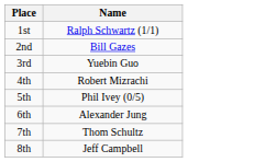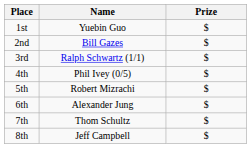 <table class="wikitable" style="text-align:center">
 <tr>
 <th width="50">Place</th>
 <th width="200">Name</th>
+<th width="125">Prize</th>
 </tr>
 <tr>
 <td>1st</td>
-<td><a href='#'>Ralph Schwartz</a> (1/1)</td>
+<td>Yuebin Guo</td>
+<td>$</td>
 </tr>
 <tr>
 <td>2nd</td>
 <td><a href='#'>Bill Gazes</a></td>
+<td>$</td>
 </tr>
 <tr>
 <td>3rd</td>
-<td>Yuebin Guo</td>
+<td><a href='#'>Ralph Schwartz</a> (1/1)</td>
+<td>$</td>
 </tr>
 <tr>
 <td>4th</td>
-<td>Robert Mizrachi</td>
+<td>Phil Ivey (0/5)</td>
+<td>$</td>
 </tr>
 <tr>
 <td>5th</td>
-<td>Phil Ivey (0/5)</td>
+<td>Robert Mizrachi</td>
+<td>$</td>
 </tr>
 <tr>
 <td>6th</td>
 <td>Alexander Jung</td>
+<td>$</td>
 </tr>
 <tr>
 <td>7th</td>
 <td>Thom Schultz</td>
+<td>$</td>
 </tr>
 <tr>
 <td>8th</td>
 <td>Jeff Campbell</td>
+<td>$</td>
 </tr>
 </table>
